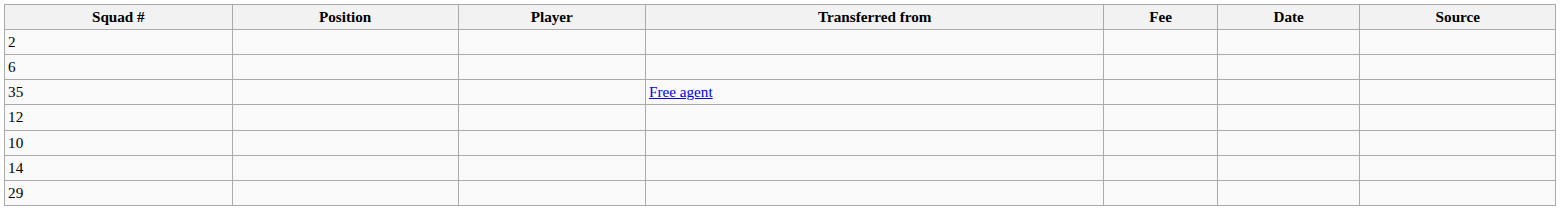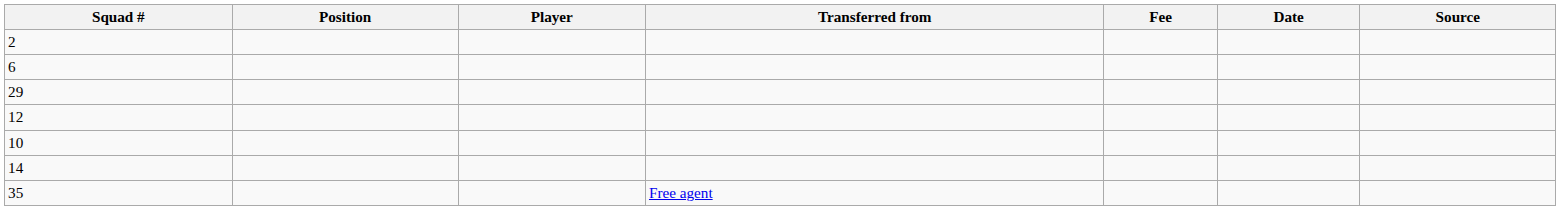 <table width=98% class="wikitable sortable" style="text-align:center; font-size:95%; text-align:left">
 <tr>
 <th>Squad #</th>
 <th>Position</th>
 <th>Player</th>
 <th>Transferred from</th>
 <th>Fee</th>
 <th>Date</th>
 <th>Source</th>
 </tr>
 <tr>
 <td>2</td>
 <td></td>
 <td></td>
 <td></td>
 <td></td>
 <td></td>
 <td></td>
 </tr>
 <tr>
 <td>6</td>
 <td></td>
 <td></td>
 <td></td>
 <td></td>
 <td></td>
 <td></td>
 </tr>
 <tr>
-<td>35</td>
+<td>29</td>
 <td></td>
 <td></td>
-<td><a href='#'>Free agent</a></td>
+<td></td>
 <td></td>
 <td></td>
 <td></td>
 </tr>
 <tr>
 <td>12</td>
 <td></td>
 <td></td>
 <td></td>
 <td></td>
 <td></td>
 <td></td>
 </tr>
 <tr>
 <td>10</td>
 <td></td>
 <td></td>
 <td></td>
 <td></td>
 <td></td>
 <td></td>
 </tr>
 <tr>
 <td>14</td>
 <td></td>
 <td></td>
 <td></td>
 <td></td>
 <td></td>
 <td></td>
 </tr>
 <tr>
-<td>29</td>
+<td>35</td>
 <td></td>
 <td></td>
-<td></td>
+<td><a href='#'>Free agent</a></td>
 <td></td>
 <td></td>
 <td></td>
 </tr>
 <tr>
 </tr>
 </table>
